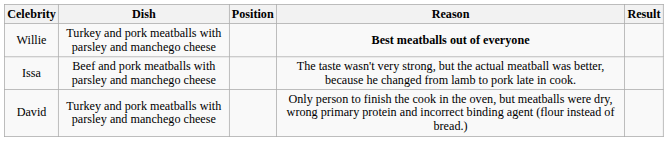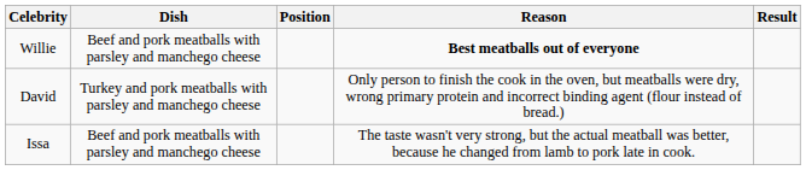 <table class="wikitable plainrowheaders" style="text-align:center;">
 <tr>
 <th>Celebrity</th>
 <th>Dish</th>
 <th>Position</th>
 <th>Reason</th>
 <th>Result </th>
 </tr>
 <tr>
 <td>Willie</td>
+<td>Beef and pork meatballs with parsley and manchego cheese</td>
+<td></td>
+<td><strong>Best meatballs out of everyone</strong></td>
+<td></td>
+</tr>
+<tr>
+<td>David</td>
 <td>Turkey and pork meatballs with parsley and manchego cheese</td>
 <td></td>
-<td><strong>Best meatballs out of everyone</strong></td>
+<td>Only person to finish the cook in the oven, but meatballs were dry, wrong primary protein and incorrect binding agent (flour instead of bread.)</td>
 <td></td>
 </tr>
 <tr>
 <td>Issa</td>
 <td>Beef and pork meatballs with parsley and manchego cheese</td>
 <td></td>
 <td>The taste wasn't very strong, but the actual meatball was better, because he changed from lamb to pork late in cook.</td>
 <td></td>
 </tr>
-<tr>
-<td>David</td>
-<td>Turkey and pork meatballs with parsley and manchego cheese</td>
-<td></td>
-<td>Only person to finish the cook in the oven, but meatballs were dry, wrong primary protein and incorrect binding agent (flour instead of bread.)</td>
-<td></td>
-</tr>
 </table>
